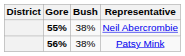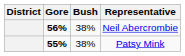 <table class=wikitable>
 <tr>
 <th>District</th>
 <th>Gore</th>
 <th>Bush</th>
 <th>Representative</th>
 </tr>
 <tr align=center>
 <th></th>
-<td><strong>55%</strong></td>
+<td><strong>56%</strong></td>
 <td>38%</td>
 <td><a href='#'>Neil Abercrombie</a></td>
 </tr>
 <tr align=center>
 <th></th>
-<td><strong>56%</strong></td>
+<td><strong>55%</strong></td>
 <td>38%</td>
 <td><a href='#'>Patsy Mink</a></td>
 </tr>
 </table>
